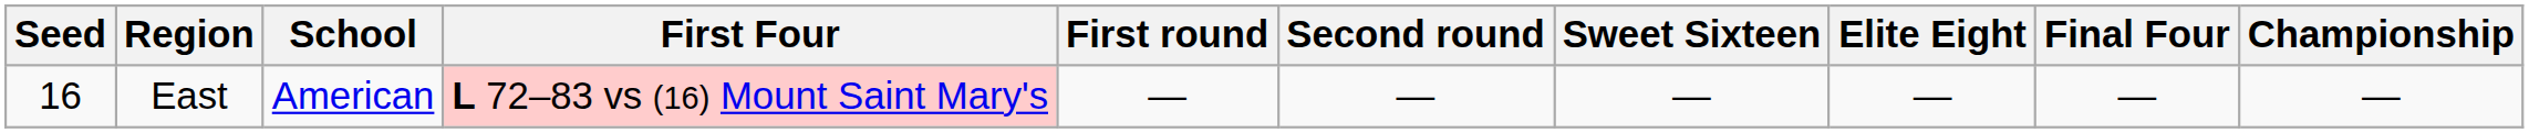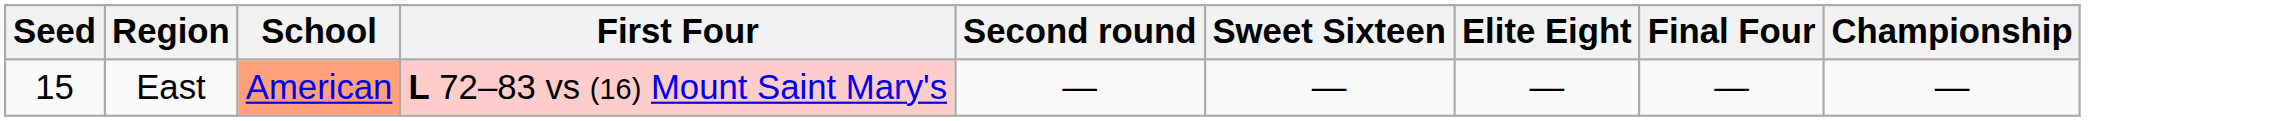 <table class="wikitable" style="white-space:nowrap; font-size:100%; text-align:center">
 <tr>
 <th>Seed</th>
 <th>Region</th>
 <th>School</th>
 <th>First Four</th>
-<th>First round</th>
 <th>Second round</th>
 <th>Sweet Sixteen</th>
 <th>Elite Eight</th>
 <th>Final Four</th>
 <th>Championship</th>
 </tr>
 <tr>
-<td>16</td>
+<td>15</td>
 <td>East</td>
-<td><a href='#'>American</a></td>
+<td style="background: lightsalmon;"><a href='#'>American</a></td>
 <td style="background:#fcc;"><strong>L</strong> 72–83 vs <small>(16)</small> <a href='#'>Mount Saint Mary's</a></td>
-<td>―</td>
 <td>―</td>
 <td>―</td>
 <td>―</td>
 <td>―</td>
 <td>―</td>
 </tr>
 </table>
